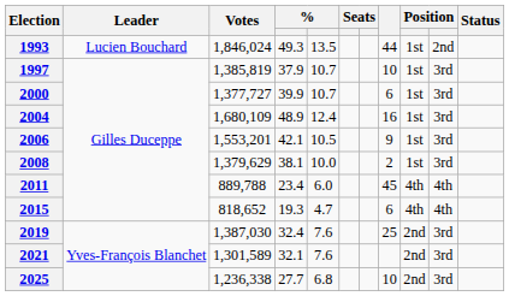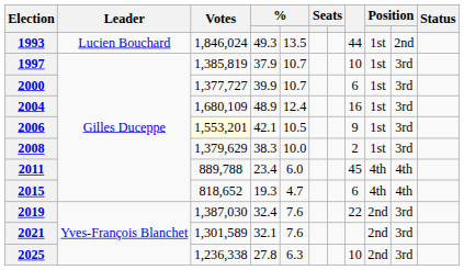 <table class=wikitable style="text-align: center;">
 <tr>
 <th rowspan=2>Election</th>
 <th rowspan=2>Leader</th>
 <th rowspan=2>Votes</th>
 <th colspan=2>%</th>
 <th colspan=2>Seats</th>
 <th rowspan=2></th>
 <th colspan=2>Position</th>
 <th rowspan=2>Status</th>
 </tr>
 <tr>
 <th></th>
 <th></th>
 <th></th>
 <th></th>
 <th></th>
 <th></th>
 </tr>
 <tr>
 <th><a href='#'>1993</a></th>
 <td><a href='#'>Lucien Bouchard</a></td>
 <td>1,846,024</td>
 <td>49.3</td>
 <td>13.5</td>
 <td></td>
 <td></td>
 <td> 44</td>
 <td>1st</td>
 <td>2nd</td>
 <td></td>
 </tr>
 <tr>
 <th><a href='#'>1997</a></th>
 <td rowspan=7><a href='#'>Gilles Duceppe</a></td>
 <td>1,385,819</td>
 <td>37.9</td>
 <td>10.7</td>
 <td></td>
 <td></td>
 <td> 10</td>
 <td> 1st</td>
 <td> 3rd</td>
 <td></td>
 </tr>
 <tr>
 <th><a href='#'>2000</a></th>
 <td>1,377,727</td>
 <td>39.9</td>
 <td>10.7</td>
 <td></td>
 <td></td>
 <td> 6</td>
 <td> 1st</td>
 <td> 3rd</td>
 <td></td>
 </tr>
 <tr>
 <th><a href='#'>2004</a></th>
 <td>1,680,109</td>
 <td>48.9</td>
 <td>12.4</td>
 <td></td>
 <td></td>
 <td> 16</td>
 <td> 1st</td>
 <td> 3rd</td>
 <td></td>
 </tr>
 <tr>
 <th><a href='#'>2006</a></th>
-<td>1,553,201</td>
+<td style="background: lightyellow;">1,553,201</td>
 <td>42.1</td>
 <td>10.5</td>
 <td></td>
 <td></td>
 <td> 9</td>
 <td> 1st</td>
 <td> 3rd</td>
 <td></td>
 </tr>
 <tr>
 <th><a href='#'>2008</a></th>
 <td>1,379,629</td>
-<td>38.1</td>
+<td>38.3</td>
 <td>10.0</td>
 <td></td>
 <td></td>
 <td> 2</td>
 <td> 1st</td>
 <td> 3rd</td>
 <td></td>
 </tr>
 <tr>
 <th><a href='#'>2011</a></th>
 <td>889,788</td>
 <td>23.4</td>
 <td>6.0</td>
 <td></td>
 <td></td>
 <td> 45</td>
 <td> 4th</td>
 <td> 4th</td>
 <td></td>
 </tr>
 <tr>
 <th><a href='#'>2015</a></th>
 <td>818,652</td>
 <td>19.3</td>
 <td>4.7</td>
 <td></td>
 <td></td>
 <td> 6</td>
 <td> 4th</td>
 <td> 4th</td>
 <td></td>
 </tr>
 <tr>
 <th><a href='#'>2019</a></th>
 <td ! rowspan=3><a href='#'>Yves-François Blanchet</a></td>
 <td>1,387,030</td>
 <td>32.4</td>
 <td>7.6</td>
 <td></td>
 <td></td>
-<td> 25</td>
+<td> 22</td>
 <td> 2nd</td>
 <td> 3rd</td>
 <td></td>
 </tr>
 <tr>
 <th><a href='#'>2021</a></th>
 <td>1,301,589</td>
 <td>32.1</td>
 <td>7.6</td>
 <td></td>
 <td></td>
 <td></td>
 <td> 2nd</td>
 <td> 3rd</td>
 <td></td>
 </tr>
 <tr>
 <th><a href='#'>2025</a></th>
 <td>1,236,338</td>
-<td>27.7</td>
-<td>6.8</td>
+<td>27.8</td>
+<td>6.3</td>
 <td></td>
 <td></td>
 <td> 10</td>
 <td> 2nd</td>
 <td> 3rd</td>
 <td></td>
 </tr>
 </table>
